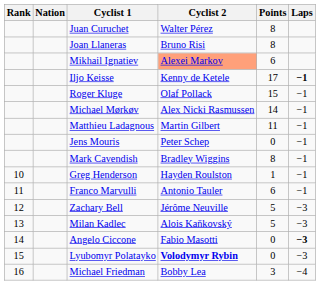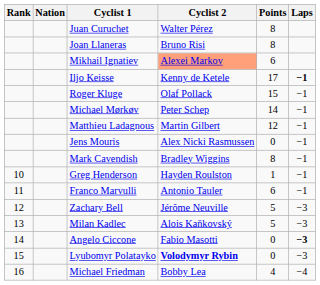 <table class="wikitable sortable" style="text-align: center;">
 <tr>
 <th>Rank</th>
 <th>Nation</th>
 <th>Cyclist 1</th>
 <th>Cyclist 2</th>
 <th>Points</th>
 <th>Laps</th>
 </tr>
 <tr>
 <td></td>
 <td align=left></td>
 <td align=left><a href='#'>Juan Curuchet</a></td>
 <td align=left><a href='#'>Walter Pérez</a></td>
 <td>8</td>
 <td></td>
 </tr>
 <tr>
 <td></td>
 <td align=left></td>
 <td align=left><a href='#'>Joan Llaneras</a></td>
 <td align=left><a href='#'>Bruno Risi</a></td>
 <td>8</td>
 <td></td>
 </tr>
 <tr>
 <td></td>
 <td align=left></td>
 <td align=left><a href='#'>Mikhail Ignatiev</a></td>
 <td align=left style="background: lightsalmon;"><a href='#'>Alexei Markov</a></td>
 <td>6</td>
 <td></td>
 </tr>
 <tr>
 <td></td>
 <td align=left></td>
 <td align=left><a href='#'>Iljo Keisse</a></td>
 <td align=left><a href='#'>Kenny de Ketele</a></td>
 <td>17</td>
 <td><strong>−1</strong></td>
 </tr>
 <tr>
 <td></td>
 <td align=left></td>
 <td align=left><a href='#'>Roger Kluge</a></td>
 <td align=left><a href='#'>Olaf Pollack</a></td>
 <td>15</td>
 <td>−1</td>
 </tr>
 <tr>
 <td></td>
 <td align=left></td>
 <td align=left><a href='#'>Michael Mørkøv</a></td>
-<td align=left><a href='#'>Alex Nicki Rasmussen</a></td>
+<td align=left><a href='#'>Peter Schep</a></td>
 <td>14</td>
 <td>−1</td>
 </tr>
 <tr>
 <td></td>
 <td align=left></td>
 <td align=left><a href='#'>Matthieu Ladagnous</a></td>
 <td align=left><a href='#'>Martin Gilbert</a></td>
-<td>11</td>
+<td>12</td>
 <td>−1</td>
 </tr>
 <tr>
 <td></td>
 <td align=left></td>
 <td align=left><a href='#'>Jens Mouris</a></td>
-<td align=left><a href='#'>Peter Schep</a></td>
+<td align=left><a href='#'>Alex Nicki Rasmussen</a></td>
 <td>0</td>
 <td>−1</td>
 </tr>
 <tr>
 <td></td>
 <td align=left></td>
 <td align=left><a href='#'>Mark Cavendish</a></td>
 <td align=left><a href='#'>Bradley Wiggins</a></td>
 <td>8</td>
 <td>−1</td>
 </tr>
 <tr>
 <td>10</td>
 <td align=left></td>
 <td align=left><a href='#'>Greg Henderson</a></td>
 <td align=left><a href='#'>Hayden Roulston</a></td>
 <td>1</td>
 <td>−1</td>
 </tr>
 <tr>
 <td>11</td>
 <td align=left></td>
 <td align=left><a href='#'>Franco Marvulli</a></td>
 <td align=left><a href='#'>Antonio Tauler</a></td>
 <td>6</td>
 <td>−1</td>
 </tr>
 <tr>
 <td>12</td>
 <td align=left></td>
 <td align=left><a href='#'>Zachary Bell</a></td>
 <td align=left><a href='#'>Jérôme Neuville</a></td>
 <td>5</td>
 <td>−3</td>
 </tr>
 <tr>
 <td>13</td>
 <td align=left></td>
 <td align=left><a href='#'>Milan Kadlec</a></td>
 <td align=left><a href='#'>Alois Kaňkovský</a></td>
 <td>5</td>
 <td>−3</td>
 </tr>
 <tr>
 <td>14</td>
 <td align=left></td>
 <td align=left><a href='#'>Angelo Ciccone</a></td>
 <td align=left><a href='#'>Fabio Masotti</a></td>
 <td>0</td>
 <td><strong>−3</strong></td>
 </tr>
 <tr>
 <td>15</td>
 <td align=left></td>
 <td align=left><a href='#'>Lyubomyr Polatayko</a></td>
 <td align=left><strong><a href='#'>Volodymyr Rybin</a></strong></td>
 <td>0</td>
 <td>−3</td>
 </tr>
 <tr>
 <td>16</td>
 <td align=left></td>
 <td align=left><a href='#'>Michael Friedman</a></td>
 <td align=left><a href='#'>Bobby Lea</a></td>
-<td>3</td>
+<td>4</td>
 <td>−4</td>
 </tr>
 </table>
